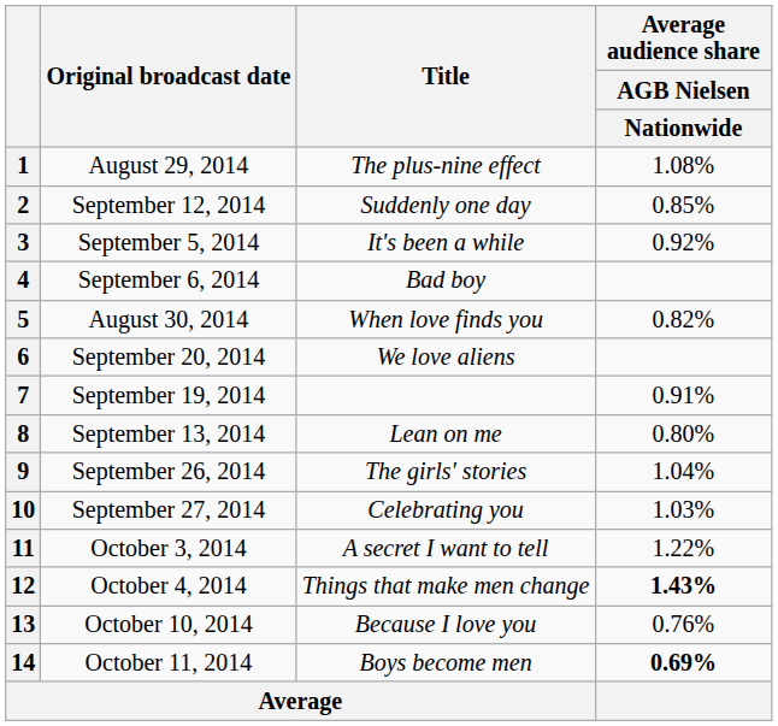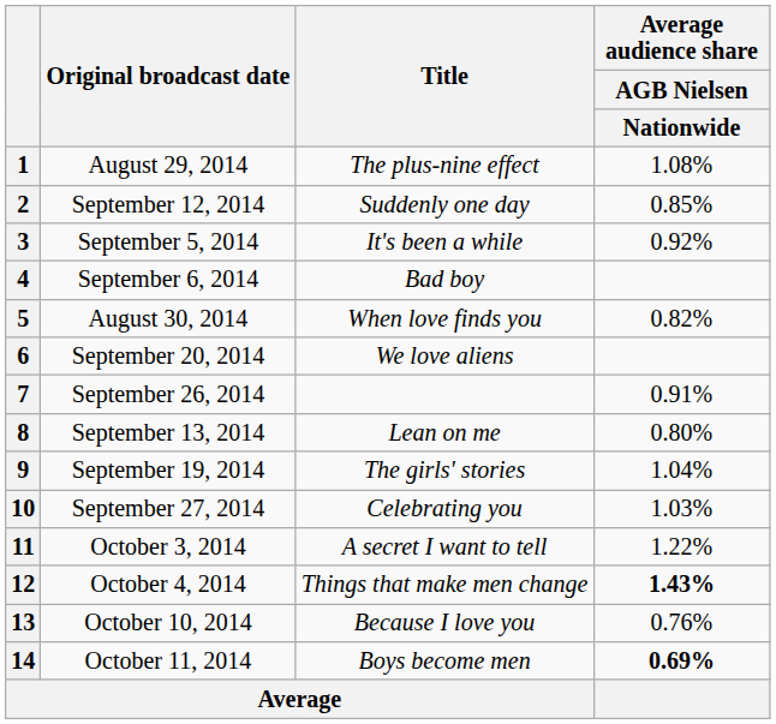 <table class=wikitable style="text-align:center">
 <tr>
 <th rowspan="3"></th>
 <th rowspan="3">Original broadcast date</th>
 <th rowspan="3">Title</th>
 <th width="110">Average audience share</th>
 </tr>
 <tr>
 <th>AGB Nielsen</th>
 </tr>
 <tr>
 <th>Nationwide</th>
 </tr>
 <tr>
 <th>1</th>
 <td>August 29, 2014</td>
 <td><em>The plus-nine effect</em></td>
 <td>1.08%</td>
 </tr>
 <tr>
 <th>2</th>
 <td>September 12, 2014</td>
 <td><em>Suddenly one day</em></td>
 <td>0.85%</td>
 </tr>
 <tr>
 <th>3</th>
 <td>September 5, 2014</td>
 <td><em>It's been a while</em></td>
 <td>0.92%</td>
 </tr>
 <tr>
 <th>4</th>
 <td>September 6, 2014</td>
 <td><em>Bad boy</em></td>
 <td></td>
 </tr>
 <tr>
 <th>5</th>
 <td>August 30, 2014</td>
 <td><em>When love finds you</em></td>
 <td>0.82%</td>
 </tr>
 <tr>
 <th>6</th>
 <td>September 20, 2014</td>
 <td><em>We love aliens</em></td>
 <td></td>
 </tr>
 <tr>
 <th>7</th>
-<td>September 19, 2014</td>
+<td>September 26, 2014</td>
 <td></td>
 <td>0.91%</td>
 </tr>
 <tr>
 <th>8</th>
 <td>September 13, 2014</td>
 <td><em>Lean on me</em></td>
 <td>0.80%</td>
 </tr>
 <tr>
 <th>9</th>
-<td>September 26, 2014</td>
+<td>September 19, 2014</td>
 <td><em>The girls' stories</em></td>
 <td>1.04%</td>
 </tr>
 <tr>
 <th>10</th>
 <td>September 27, 2014</td>
 <td><em>Celebrating you</em></td>
 <td>1.03%</td>
 </tr>
 <tr>
 <th>11</th>
 <td>October 3, 2014</td>
 <td><em>A secret I want to tell</em></td>
 <td>1.22%</td>
 </tr>
 <tr>
 <th>12</th>
 <td>October 4, 2014</td>
 <td><em>Things that make men change</em></td>
 <td><span><strong>1.43%</strong></span></td>
 </tr>
 <tr>
 <th>13</th>
 <td>October 10, 2014</td>
 <td><em>Because I love you</em></td>
 <td>0.76%</td>
 </tr>
 <tr>
 <th>14</th>
 <td>October 11, 2014</td>
 <td><em>Boys become men</em></td>
 <td><span><strong>0.69%</strong></span></td>
 </tr>
 <tr>
 <th colspan=3>Average</th>
 <th></th>
 </tr>
 </table>
